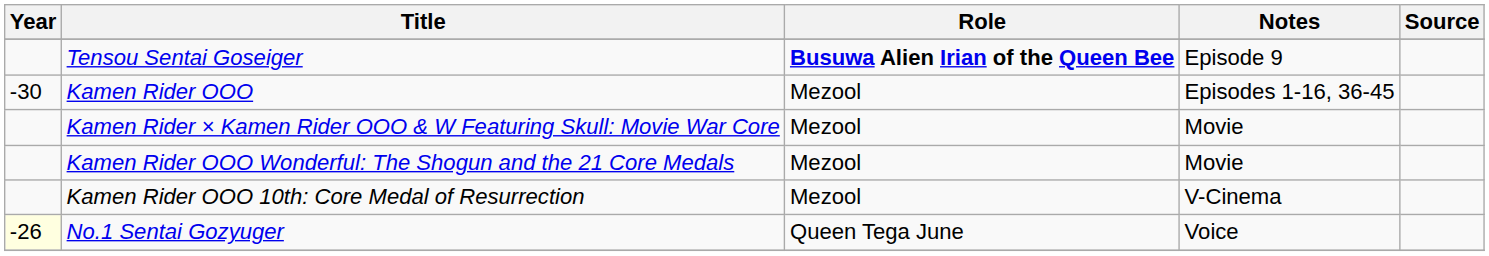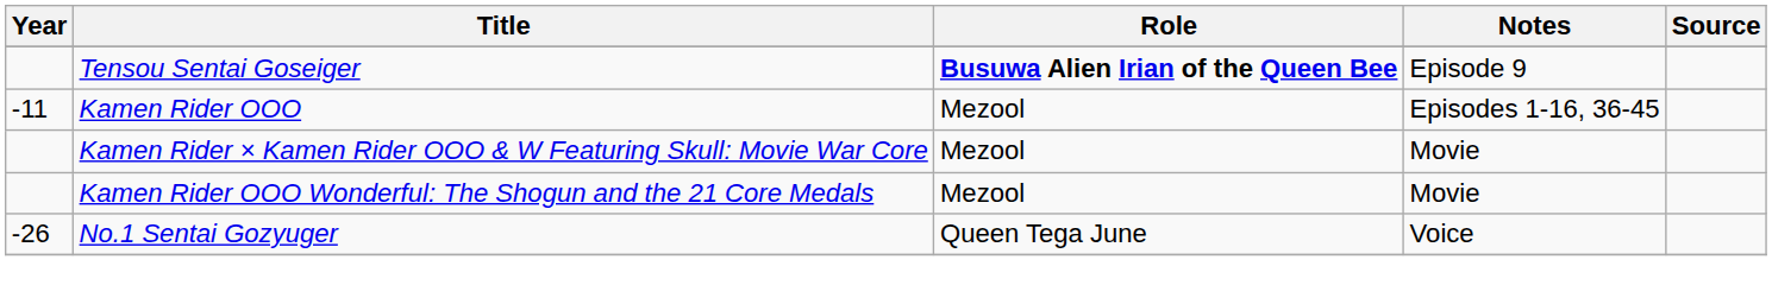 <table class="wikitable sortable plainrowheaders">
 <tr>
 <th>Year</th>
 <th>Title</th>
 <th>Role</th>
 <th class="unsortable">Notes</th>
 <th class="unsortable">Source</th>
 </tr>
 <tr>
 </tr>
 <tr>
 <td></td>
 <td><em><a href='#'>Tensou Sentai Goseiger</a></em></td>
 <td><strong><a href='#'>Busuwa</a> Alien <a href='#'>Irian</a> of the <a href='#'>Queen Bee</a></strong></td>
 <td>Episode 9 <br></td>
 <td></td>
 </tr>
 <tr>
-<td>-30</td>
+<td>-11</td>
 <td><em><a href='#'>Kamen Rider OOO</a></em></td>
 <td>Mezool</td>
 <td>Episodes 1-16, 36-45</td>
 <td></td>
 </tr>
 <tr>
 <td></td>
 <td><em><a href='#'>Kamen Rider × Kamen Rider OOO & W Featuring Skull: Movie War Core</a></em></td>
 <td>Mezool</td>
 <td>Movie</td>
 <td></td>
 </tr>
 <tr>
 <td></td>
 <td><em><a href='#'>Kamen Rider OOO Wonderful: The Shogun and the 21 Core Medals</a></em></td>
 <td>Mezool</td>
 <td>Movie</td>
 <td></td>
 </tr>
 <tr>
-<td></td>
-<td><em>Kamen Rider OOO 10th: Core Medal of Resurrection</em></td>
-<td>Mezool</td>
-<td>V-Cinema</td>
-<td></td>
-</tr>
-<tr>
-<td style="background: lightyellow;">-26</td>
+<td>-26</td>
 <td><em><a href='#'>No.1 Sentai Gozyuger</a></em></td>
 <td>Queen Tega June</td>
 <td>Voice</td>
 <td></td>
 </tr>
 <tr>
 </tr>
 </table>
